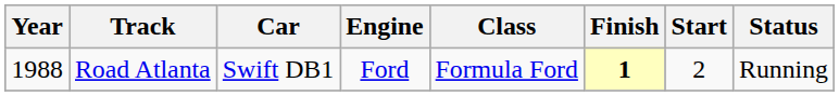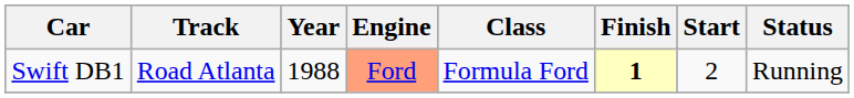 <table class="wikitable" style="text-align:center; font-size:90%">
 <tr>
+<th>Car</th>
+<th>Track</th>
 <th>Year</th>
-<th>Track</th>
-<th>Car</th>
 <th>Engine</th>
 <th>Class</th>
 <th>Finish</th>
 <th>Start</th>
 <th>Status</th>
 </tr>
 <tr>
+<td><a href='#'>Swift</a> DB1</td>
+<td><a href='#'>Road Atlanta</a></td>
 <td>1988</td>
-<td><a href='#'>Road Atlanta</a></td>
-<td><a href='#'>Swift</a> DB1</td>
-<td><a href='#'>Ford</a></td>
+<td style="background: lightsalmon;"><a href='#'>Ford</a></td>
 <td><a href='#'>Formula Ford</a></td>
 <td style="background:#FFFFBF;"><strong>1</strong></td>
 <td>2</td>
 <td>Running</td>
 </tr>
 </table>
